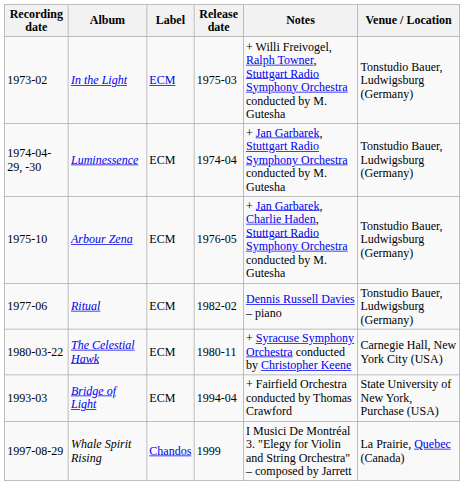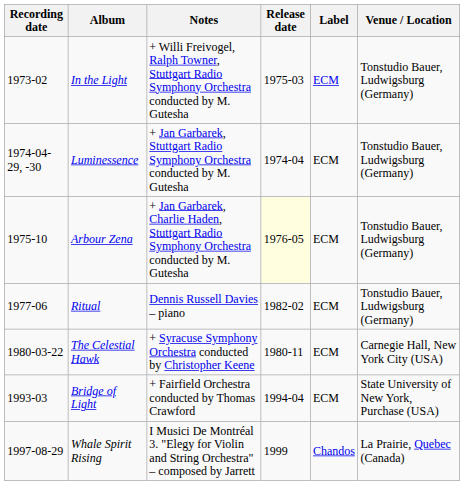 <table class="wikitable sortable">
 <tr>
 <th>Recording date</th>
 <th>Album</th>
+<th>Notes</th>
+<th>Release date</th>
 <th>Label</th>
-<th>Release date</th>
-<th>Notes</th>
 <th>Venue / Location</th>
 </tr>
 <tr>
 <td>1973-02</td>
 <td><em><a href='#'>In the Light</a></em></td>
+<td>+ Willi Freivogel, <a href='#'>Ralph Towner</a>,<br><a href='#'>Stuttgart Radio Symphony Orchestra</a> conducted by M. Gutesha</td>
+<td>1975-03</td>
 <td><a href='#'>ECM</a></td>
-<td>1975-03</td>
-<td>+ Willi Freivogel, <a href='#'>Ralph Towner</a>,<br><a href='#'>Stuttgart Radio Symphony Orchestra</a> conducted by M. Gutesha</td>
 <td>Tonstudio Bauer, Ludwigsburg (Germany)</td>
 </tr>
 <tr>
 <td>1974-04-29, -30</td>
 <td><em><a href='#'>Luminessence</a></em></td>
+<td>+ <a href='#'>Jan Garbarek</a>, <br><a href='#'>Stuttgart Radio Symphony Orchestra</a> conducted by M. Gutesha</td>
+<td>1974-04</td>
 <td>ECM</td>
-<td>1974-04</td>
-<td>+ <a href='#'>Jan Garbarek</a>, <br><a href='#'>Stuttgart Radio Symphony Orchestra</a> conducted by M. Gutesha</td>
 <td>Tonstudio Bauer, Ludwigsburg (Germany)</td>
 </tr>
 <tr>
 <td>1975-10</td>
 <td><em><a href='#'>Arbour Zena</a></em></td>
+<td>+ <a href='#'>Jan Garbarek</a>, <a href='#'>Charlie Haden</a>,<br><a href='#'>Stuttgart Radio Symphony Orchestra</a> conducted by M. Gutesha</td>
+<td style="background: lightyellow;">1976-05</td>
 <td>ECM</td>
-<td>1976-05</td>
-<td>+ <a href='#'>Jan Garbarek</a>, <a href='#'>Charlie Haden</a>,<br><a href='#'>Stuttgart Radio Symphony Orchestra</a> conducted by M. Gutesha</td>
 <td>Tonstudio Bauer, Ludwigsburg (Germany)</td>
 </tr>
 <tr>
 <td>1977-06</td>
 <td><em> <a href='#'>Ritual</a></em></td>
+<td><a href='#'>Dennis Russell Davies</a> – piano</td>
+<td>1982-02</td>
 <td>ECM</td>
-<td>1982-02</td>
-<td><a href='#'>Dennis Russell Davies</a> – piano</td>
 <td>Tonstudio Bauer, Ludwigsburg (Germany)</td>
 </tr>
 <tr>
 <td>1980-03-22</td>
 <td><em><a href='#'>The Celestial Hawk</a></em></td>
+<td>+ <a href='#'>Syracuse Symphony Orchestra</a> conducted by <a href='#'>Christopher Keene</a></td>
+<td>1980-11</td>
 <td>ECM</td>
-<td>1980-11</td>
-<td>+ <a href='#'>Syracuse Symphony Orchestra</a> conducted by <a href='#'>Christopher Keene</a></td>
 <td>Carnegie Hall, New York City (USA)</td>
 </tr>
 <tr>
 <td>1993-03</td>
 <td><em><a href='#'>Bridge of Light</a></em></td>
+<td>+ Fairfield Orchestra conducted by Thomas Crawford</td>
+<td>1994-04</td>
 <td>ECM</td>
-<td>1994-04</td>
-<td>+ Fairfield Orchestra conducted by Thomas Crawford</td>
 <td>State University of New York, Purchase (USA)</td>
 </tr>
 <tr>
 <td>1997-08-29</td>
 <td><em>Whale Spirit Rising</em></td>
+<td>I Musici De Montréal <br>3. "Elegy for Violin and String Orchestra" – composed by Jarrett</td>
+<td>1999</td>
 <td><a href='#'>Chandos</a></td>
-<td>1999</td>
-<td>I Musici De Montréal <br>3. "Elegy for Violin and String Orchestra" – composed by Jarrett</td>
 <td>La Prairie, <a href='#'>Quebec</a> (Canada)</td>
 </tr>
 </table>
